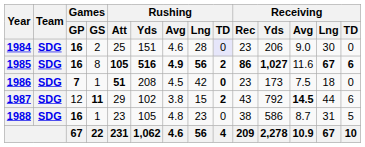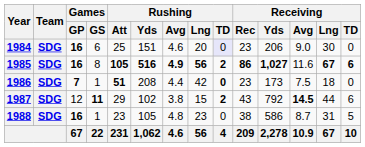 <table class="wikitable" style="text-align:center;">
 <tr>
 <th rowspan="2">Year</th>
 <th rowspan="2">Team</th>
 <th colspan="2">Games</th>
 <th colspan="5">Rushing</th>
 <th colspan="5">Receiving</th>
 </tr>
 <tr>
 <th>GP</th>
 <th>GS</th>
 <th>Att</th>
 <th>Yds</th>
 <th>Avg</th>
 <th>Lng</th>
 <th>TD</th>
 <th>Rec</th>
 <th>Yds</th>
 <th>Avg</th>
 <th>Lng</th>
 <th>TD</th>
 </tr>
 <tr>
 <th><a href='#'>1984</a></th>
 <th><a href='#'>SDG</a></th>
 <td><strong>16</strong></td>
-<td>2</td>
+<td>6</td>
 <td>25</td>
 <td>151</td>
 <td>4.6</td>
-<td>28</td>
+<td>20</td>
 <td style="background: lavender;">0</td>
 <td>23</td>
 <td>206</td>
 <td>9.0</td>
 <td>30</td>
 <td>0</td>
 </tr>
 <tr>
 <th><a href='#'>1985</a></th>
 <th><a href='#'>SDG</a></th>
 <td><strong>16</strong></td>
 <td>8</td>
 <td><strong>105</strong></td>
 <td><strong>516</strong></td>
 <td><strong>4.9</strong></td>
 <td><strong>56</strong></td>
 <td><strong>2</strong></td>
 <td><strong>86</strong></td>
 <td><strong>1,027</strong></td>
 <td>11.6</td>
 <td><strong>67</strong></td>
 <td><strong>6</strong></td>
 </tr>
 <tr>
 <th><a href='#'>1986</a></th>
 <th><a href='#'>SDG</a></th>
 <td><strong>7</strong></td>
 <td>1</td>
 <td><strong>51</strong></td>
 <td>208</td>
-<td>4.5</td>
+<td>4.4</td>
 <td>42</td>
 <td><strong>0</strong></td>
 <td>23</td>
 <td>173</td>
 <td>7.5</td>
 <td>18</td>
 <td>0</td>
 </tr>
 <tr>
 <th><a href='#'>1987</a></th>
 <th><a href='#'>SDG</a></th>
 <td>12</td>
 <td><strong>11</strong></td>
 <td>29</td>
 <td>102</td>
 <td>3.8</td>
 <td>15</td>
 <td><strong>2</strong></td>
 <td>43</td>
 <td>792</td>
 <td><strong>14.5</strong></td>
 <td>44</td>
 <td>6</td>
 </tr>
 <tr>
 <th><a href='#'>1988</a></th>
 <th><a href='#'>SDG</a></th>
 <td><strong>16</strong></td>
 <td>1</td>
 <td>23</td>
 <td>105</td>
 <td>4.8</td>
 <td>23</td>
 <td>0</td>
 <td>38</td>
 <td>586</td>
 <td>8.7</td>
 <td>31</td>
 <td>5</td>
 </tr>
 <tr>
 <th colspan="2"></th>
 <th>67</th>
 <th>22</th>
 <th>231</th>
 <th>1,062</th>
 <th>4.6</th>
 <th>56</th>
 <th>4</th>
 <th>209</th>
 <th>2,278</th>
 <th>10.9</th>
 <th>67</th>
 <th>10</th>
 </tr>
 </table>
